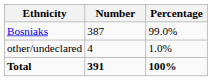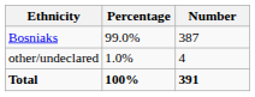 <table class="wikitable">
 <tr>
 <th width="100px">Ethnicity</th>
+<th width="80px">Percentage</th>
 <th width="80px">Number</th>
-<th width="80px">Percentage</th>
 </tr>
 <tr>
 <td><a href='#'>Bosniaks</a></td>
+<td>99.0%</td>
 <td>387</td>
-<td>99.0%</td>
 </tr>
 <tr>
 <td>other/undeclared</td>
+<td>1.0%</td>
 <td>4</td>
-<td>1.0%</td>
 </tr>
 <tr>
 <td><strong>Total</strong></td>
+<td><strong>100%</strong></td>
 <td><strong>391</strong></td>
-<td><strong>100%</strong></td>
 </tr>
 </table>
